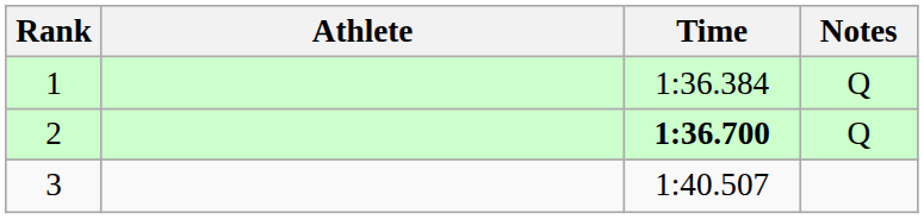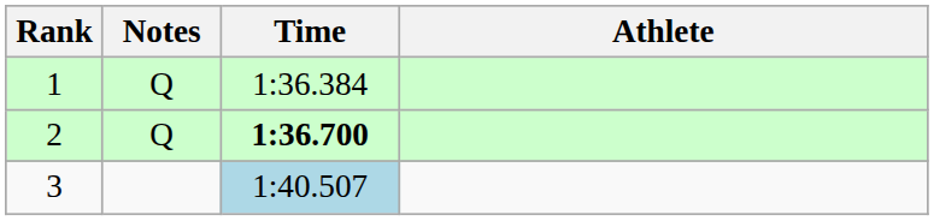 <table class=wikitable style="text-align:center">
 <tr>
 <th width=40>Rank</th>
+<th width=50>Notes</th>
+<th width=80>Time</th>
 <th width=250>Athlete</th>
-<th width=80>Time</th>
-<th width=50>Notes</th>
 </tr>
 <tr bgcolor="ccffcc">
 <td>1</td>
+<td>Q</td>
+<td>1:36.384</td>
 <td align=left></td>
-<td>1:36.384</td>
-<td>Q</td>
 </tr>
 <tr bgcolor="ccffcc">
 <td>2</td>
+<td>Q</td>
+<td><strong>1:36.700</strong></td>
 <td align=left></td>
-<td><strong>1:36.700</strong></td>
-<td>Q</td>
 </tr>
 <tr>
 <td>3</td>
+<td></td>
+<td style="background: lightblue;">1:40.507</td>
 <td align=left></td>
-<td>1:40.507</td>
-<td></td>
 </tr>
 </table>
